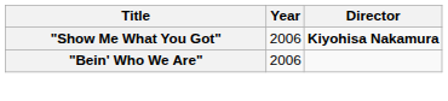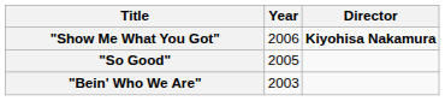 <table class="wikitable plainrowheaders" style="text-align:center;">
 <tr>
 <th scope="col" style="width:18em;">Title</th>
 <th scope="col">Year</th>
 <th scope="col">Director</th>
 </tr>
 <tr>
 <th scope="row">"Show Me What You Got"</th>
 <td>2006</td>
 <td><strong>Kiyohisa Nakamura</strong></td>
 </tr>
 <tr>
+<th scope="row">"So Good"</th>
+<td>2005</td>
+<td></td>
+</tr>
+<tr>
 <th scope="row">"Bein' Who We Are"</th>
-<td>2006</td>
+<td>2003</td>
 <td></td>
 </tr>
 </table>
